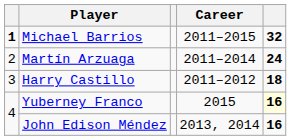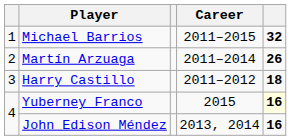 <table class="wikitable sortable" style="text-align:center;">
 <tr>
 <th scope=col></th>
 <th scope=col>Player</th>
 <th scope=col></th>
 <th scope=col>Career</th>
 <th scope=col></th>
 </tr>
 <tr>
-<td><strong>1</strong></td>
+<td>1</td>
 <td align=left> <a href='#'>Michael Barrios</a></td>
 <td></td>
 <td>2011–2015</td>
 <td><strong>32</strong></td>
 </tr>
 <tr>
 <td>2</td>
 <td align=left> <a href='#'>Martín Arzuaga</a></td>
 <td></td>
 <td>2011–2014</td>
-<td><strong>24</strong></td>
+<td><strong>26</strong></td>
 </tr>
 <tr>
 <td>3</td>
 <td align=left> <a href='#'>Harry Castillo</a></td>
 <td></td>
 <td>2011–2012</td>
 <td><strong>18</strong></td>
 </tr>
 <tr>
 <td rowspan=2>4</td>
 <td align=left> <a href='#'>Yuberney Franco</a></td>
 <td></td>
 <td>2015</td>
 <td style="background: lightyellow;"><strong>16</strong></td>
 </tr>
 <tr>
 <td align=left> <a href='#'>John Edison Méndez</a></td>
 <td></td>
 <td>2013, 2014</td>
 <td><strong>16</strong></td>
 </tr>
 </table>
